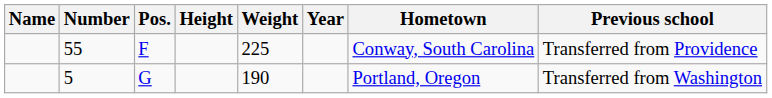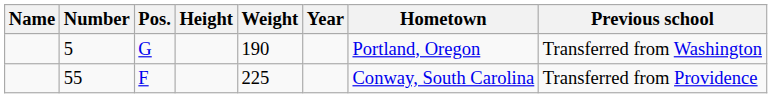 <table class="wikitable sortable" border="1">
 <tr>
 <th>Name</th>
 <th>Number</th>
 <th>Pos.</th>
 <th>Height</th>
 <th>Weight</th>
 <th>Year</th>
 <th>Hometown</th>
 <th class="unsortable">Previous school</th>
 </tr>
 <tr>
 <td></td>
+<td>5</td>
+<td><a href='#'>G</a></td>
+<td></td>
+<td>190</td>
+<td></td>
+<td><a href='#'>Portland, Oregon</a></td>
+<td>Transferred from <a href='#'>Washington</a></td>
+</tr>
+<tr>
+<td></td>
 <td>55</td>
 <td><a href='#'>F</a></td>
 <td></td>
 <td>225</td>
 <td></td>
 <td><a href='#'>Conway, South Carolina</a></td>
 <td>Transferred from <a href='#'>Providence</a></td>
 </tr>
-<tr>
-<td></td>
-<td>5</td>
-<td><a href='#'>G</a></td>
-<td></td>
-<td>190</td>
-<td></td>
-<td><a href='#'>Portland, Oregon</a></td>
-<td>Transferred from <a href='#'>Washington</a></td>
-</tr>
 </table>
